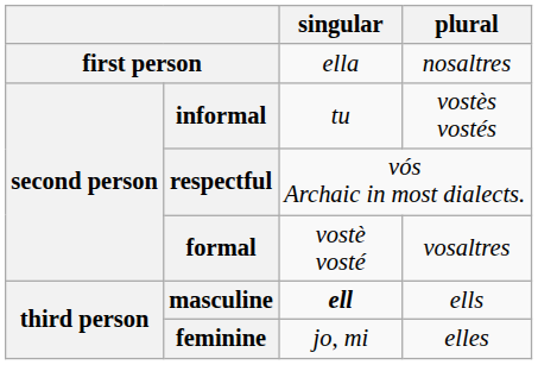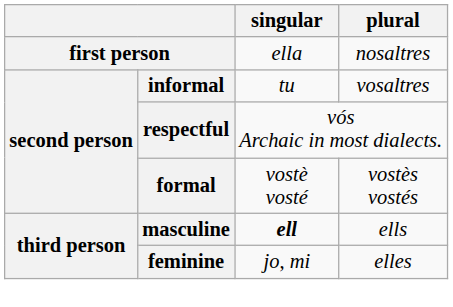 <table class="wikitable" style="text-align: center;">
 <tr>
 <th colspan=2> </th>
 <th>singular</th>
 <th>plural</th>
 </tr>
 <tr>
 <th colspan=2>first person</th>
 <td><em>ella</em></td>
 <td><em>nosaltres</em></td>
 </tr>
 <tr>
 <th rowspan=3>second person</th>
 <th>informal</th>
 <td><em>tu</em></td>
-<td><em>vostès</em><br><em>vostés</em></td>
+<td><em>vosaltres</em></td>
 </tr>
 <tr>
 <th>respectful</th>
 <td colspan=2><em>vós</em><br><em>Archaic in most dialects.</em></td>
 </tr>
 <tr>
 <th>formal</th>
 <td><em>vostè</em><br><em>vosté</em></td>
-<td><em>vosaltres</em></td>
+<td><em>vostès</em><br><em>vostés</em></td>
 </tr>
 <tr>
 <th rowspan=2>third person</th>
 <th>masculine</th>
 <td><strong><em>ell</em></strong></td>
 <td><em>ells</em></td>
 </tr>
 <tr>
 <th>feminine</th>
 <td><em>jo</em>, <em>mi</em></td>
 <td><em>elles</em></td>
 </tr>
 </table>
